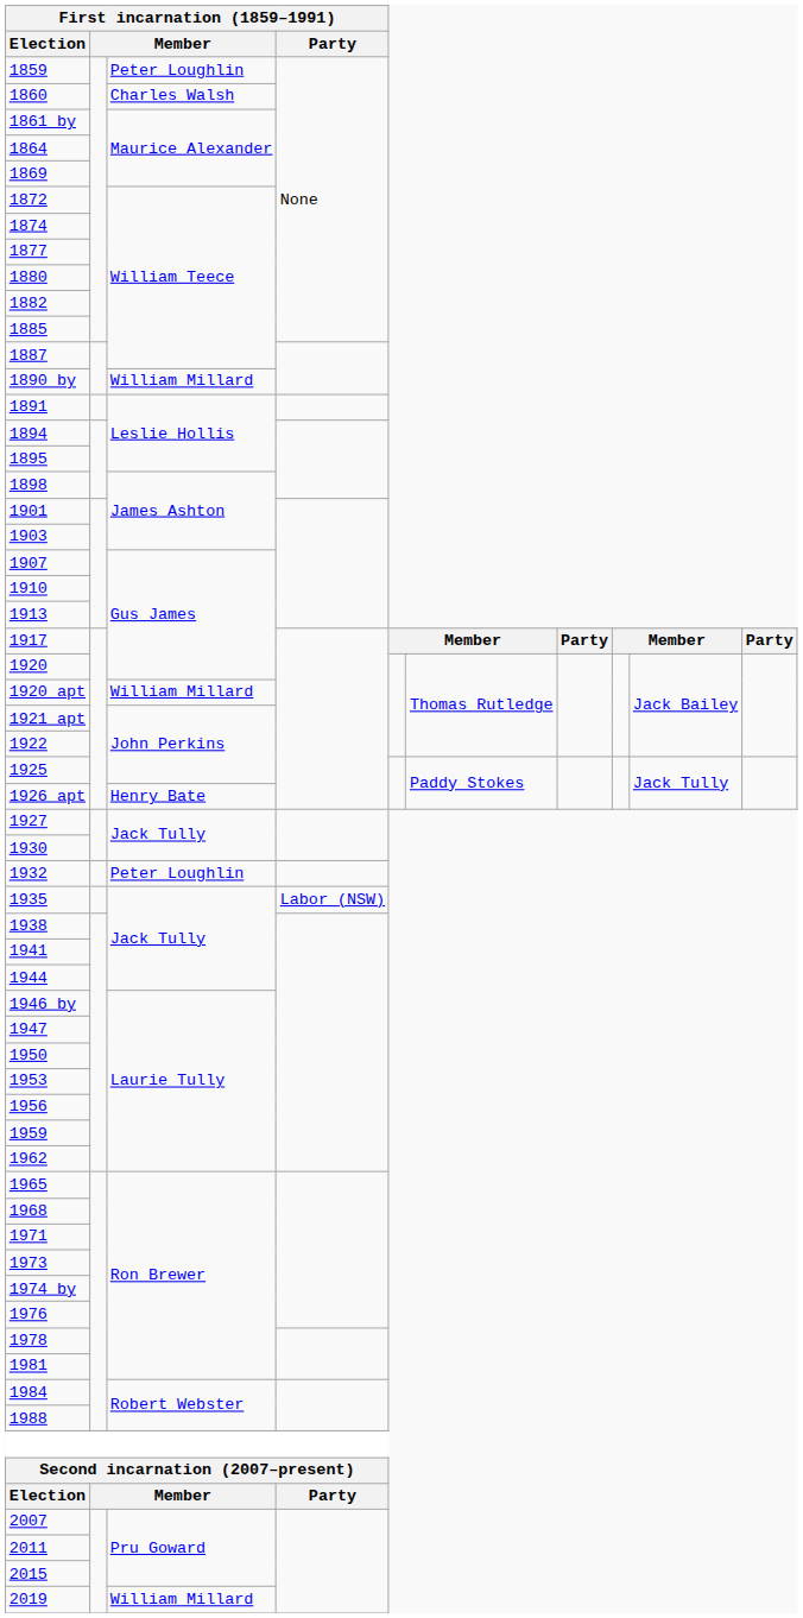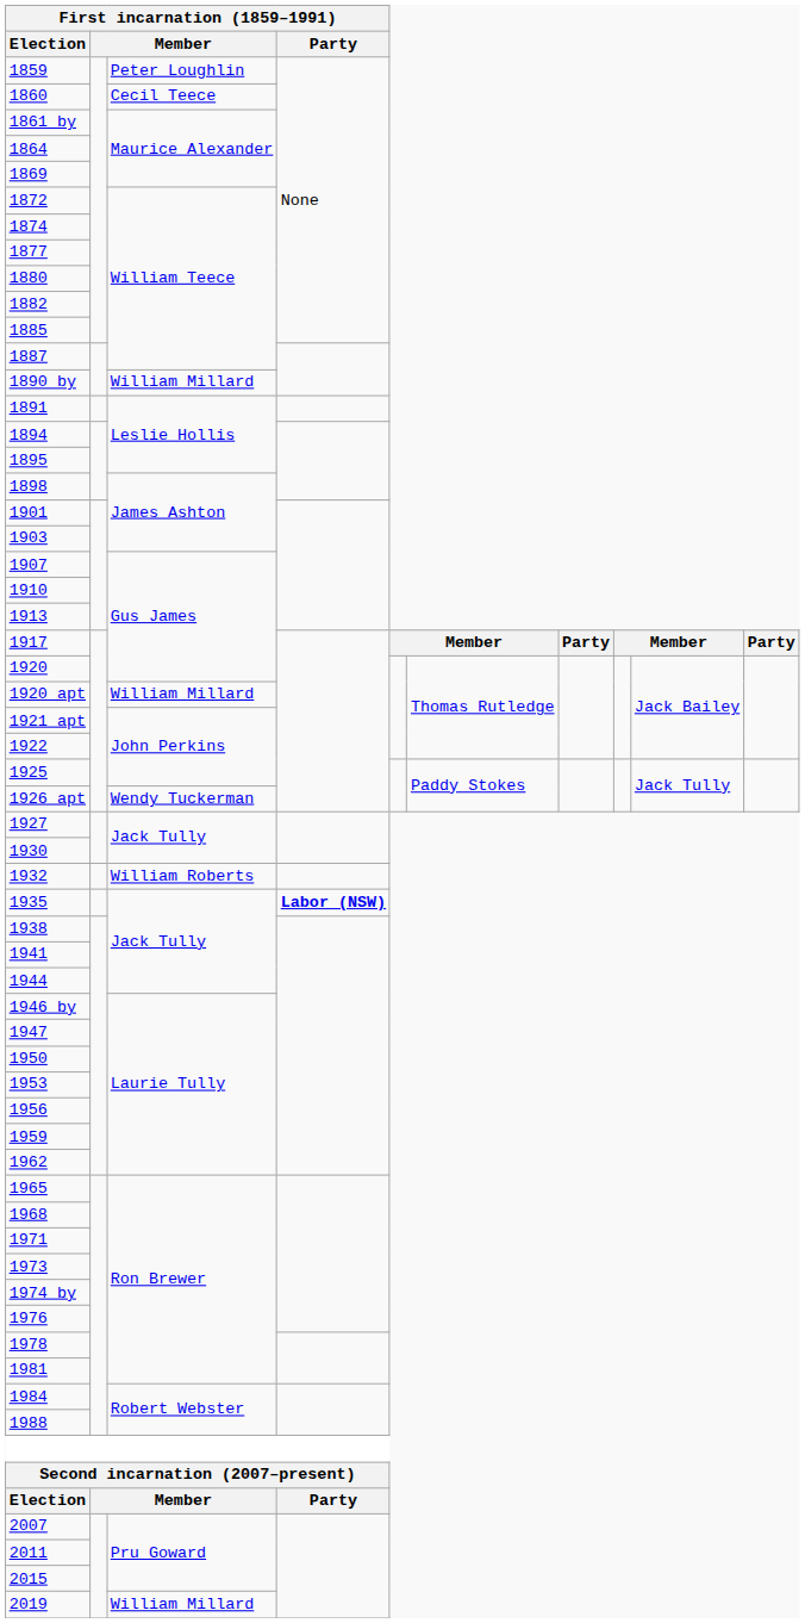 <table class="wikitable" style='border-style: none none none none;'>
 <tr>
 <th colspan="4">First incarnation (1859–1991)</th>
 </tr>
 <tr>
 <th>Election</th>
 <th colspan="2">Member</th>
 <th>Party</th>
 </tr>
 <tr style="background: #f9f9f9">
 <td><a href='#'>1859</a></td>
 <td rowspan="11" > </td>
 <td><a href='#'>Peter Loughlin</a></td>
 <td rowspan="11">None</td>
 </tr>
 <tr style="background: #f9f9f9">
 <td><a href='#'>1860</a></td>
-<td><a href='#'>Charles Walsh</a></td>
+<td><a href='#'>Cecil Teece</a></td>
 </tr>
 <tr style="background: #f9f9f9">
 <td><a href='#'>1861 by</a></td>
 <td rowspan="3"><a href='#'>Maurice Alexander</a></td>
 </tr>
 <tr style="background: #f9f9f9">
 <td><a href='#'>1864</a></td>
 </tr>
 <tr style="background: #f9f9f9">
 <td><a href='#'>1869</a></td>
 </tr>
 <tr style="background: #f9f9f9">
 <td><a href='#'>1872</a></td>
 <td rowspan="7"><a href='#'>William Teece</a></td>
 </tr>
 <tr style="background: #f9f9f9">
 <td><a href='#'>1874</a></td>
 </tr>
 <tr style="background: #f9f9f9">
 <td><a href='#'>1877</a></td>
 </tr>
 <tr style="background: #f9f9f9">
 <td><a href='#'>1880</a></td>
 </tr>
 <tr style="background: #f9f9f9">
 <td><a href='#'>1882</a></td>
 </tr>
 <tr style="background: #f9f9f9">
 <td><a href='#'>1885</a></td>
 </tr>
 <tr style="background: #f9f9f9">
 <td><a href='#'>1887</a></td>
 <td rowspan="2" > </td>
 <td rowspan="2"></td>
 </tr>
 <tr style="background: #f9f9f9">
 <td><a href='#'>1890 by</a></td>
 <td><a href='#'>William Millard</a></td>
 </tr>
 <tr style="background: #f9f9f9">
 <td><a href='#'>1891</a></td>
 <td> </td>
 <td rowspan="3"><a href='#'>Leslie Hollis</a></td>
 <td></td>
 </tr>
 <tr style="background: #f9f9f9">
 <td><a href='#'>1894</a></td>
 <td rowspan="3" > </td>
 <td rowspan="3"></td>
 </tr>
 <tr style="background: #f9f9f9">
 <td><a href='#'>1895</a></td>
 </tr>
 <tr style="background: #f9f9f9">
 <td><a href='#'>1898</a></td>
 <td rowspan="3"><a href='#'>James Ashton</a></td>
 </tr>
 <tr style="background: #f9f9f9">
 <td><a href='#'>1901</a></td>
 <td rowspan="5" > </td>
 <td rowspan="5"></td>
 </tr>
 <tr style="background: #f9f9f9">
 <td><a href='#'>1903</a></td>
 </tr>
 <tr style="background: #f9f9f9">
 <td><a href='#'>1907</a></td>
 <td rowspan="5"><a href='#'>Gus James</a></td>
 </tr>
 <tr style="background: #f9f9f9">
 <td><a href='#'>1910</a></td>
 </tr>
 <tr style="background: #f9f9f9">
 <td><a href='#'>1913</a></td>
 </tr>
 <tr style="background: #f9f9f9">
 <td><a href='#'>1917</a></td>
 <td rowspan="7" > </td>
 <td rowspan="7"></td>
 <th colspan="2">Member</th>
 <th>Party</th>
 <th colspan="2">Member</th>
 <th>Party</th>
 </tr>
 <tr style="background: #f9f9f9">
 <td><a href='#'>1920</a></td>
 <td rowspan="4" > </td>
 <td rowspan="4"><a href='#'>Thomas Rutledge</a></td>
 <td rowspan="4"></td>
 <td rowspan="4" > </td>
 <td rowspan="4"><a href='#'>Jack Bailey</a></td>
 <td rowspan="4"></td>
 </tr>
 <tr style="background: #f9f9f9">
 <td><a href='#'>1920 apt</a></td>
 <td><a href='#'>William Millard</a></td>
 </tr>
 <tr style="background: #f9f9f9">
 <td><a href='#'>1921 apt</a></td>
 <td rowspan="3"><a href='#'>John Perkins</a></td>
 </tr>
 <tr style="background: #f9f9f9">
 <td><a href='#'>1922</a></td>
 </tr>
 <tr style="background: #f9f9f9">
 <td><a href='#'>1925</a></td>
 <td rowspan="2" > </td>
 <td rowspan="2"><a href='#'>Paddy Stokes</a></td>
 <td rowspan="2"></td>
 <td rowspan="2" > </td>
 <td rowspan="2"><a href='#'>Jack Tully</a></td>
 <td rowspan="2"></td>
 </tr>
 <tr style="background: #f9f9f9">
 <td><a href='#'>1926 apt</a></td>
-<td><a href='#'>Henry Bate</a></td>
+<td><a href='#'>Wendy Tuckerman</a></td>
 </tr>
 <tr style="background: #f9f9f9">
 <td><a href='#'>1927</a></td>
 <td rowspan="2" > </td>
 <td rowspan="2"><a href='#'>Jack Tully</a></td>
 <td rowspan="2"></td>
 </tr>
 <tr style="background: #f9f9f9">
 <td><a href='#'>1930</a></td>
 </tr>
 <tr style="background: #f9f9f9">
 <td><a href='#'>1932</a></td>
 <td> </td>
-<td><a href='#'>Peter Loughlin</a></td>
+<td><a href='#'>William Roberts</a></td>
 <td></td>
 </tr>
 <tr style="background: #f9f9f9">
 <td><a href='#'>1935</a></td>
 <td> </td>
 <td rowspan="4"><a href='#'>Jack Tully</a></td>
-<td><a href='#'>Labor (NSW)</a></td>
+<td><strong><a href='#'>Labor (NSW)</a></strong></td>
 </tr>
 <tr style="background: #f9f9f9">
 <td><a href='#'>1938</a></td>
 <td rowspan="10" > </td>
 <td rowspan="10"></td>
 </tr>
 <tr style="background: #f9f9f9">
 <td><a href='#'>1941</a></td>
 </tr>
 <tr style="background: #f9f9f9">
 <td><a href='#'>1944</a></td>
 </tr>
 <tr style="background: #f9f9f9">
 <td><a href='#'>1946 by</a></td>
 <td rowspan="7"><a href='#'>Laurie Tully</a></td>
 </tr>
 <tr style="background: #f9f9f9">
 <td><a href='#'>1947</a></td>
 </tr>
 <tr style="background: #f9f9f9">
 <td><a href='#'>1950</a></td>
 </tr>
 <tr style="background: #f9f9f9">
 <td><a href='#'>1953</a></td>
 </tr>
 <tr style="background: #f9f9f9">
 <td><a href='#'>1956</a></td>
 </tr>
 <tr style="background: #f9f9f9">
 <td><a href='#'>1959</a></td>
 </tr>
 <tr style="background: #f9f9f9">
 <td><a href='#'>1962</a></td>
 </tr>
 <tr style="background: #f9f9f9">
 <td><a href='#'>1965</a></td>
 <td rowspan="10" > </td>
 <td rowspan="8"><a href='#'>Ron Brewer</a></td>
 <td rowspan="6"></td>
 </tr>
 <tr style="background: #f9f9f9">
 <td><a href='#'>1968</a></td>
 </tr>
 <tr style="background: #f9f9f9">
 <td><a href='#'>1971</a></td>
 </tr>
 <tr style="background: #f9f9f9">
 <td><a href='#'>1973</a></td>
 </tr>
 <tr style="background: #f9f9f9">
 <td><a href='#'>1974 by</a></td>
 </tr>
 <tr style="background: #f9f9f9">
 <td><a href='#'>1976</a></td>
 </tr>
 <tr style="background: #f9f9f9">
 <td><a href='#'>1978</a></td>
 <td rowspan="2"></td>
 </tr>
 <tr style="background: #f9f9f9">
 <td><a href='#'>1981</a></td>
 </tr>
 <tr style="background: #f9f9f9">
 <td><a href='#'>1984</a></td>
 <td rowspan="2"><a href='#'>Robert Webster</a></td>
 <td rowspan="2"></td>
 </tr>
 <tr style="background: #f9f9f9">
 <td><a href='#'>1988</a></td>
 </tr>
 <tr>
 <td colspan="4" style='background: #FFFFFF; border-style: none none none none;'> </td>
 </tr>
 <tr>
 <th colspan="4">Second incarnation (2007–present)</th>
 </tr>
 <tr>
 <th>Election</th>
 <th colspan="2">Member</th>
 <th>Party</th>
 </tr>
 <tr style="background: #f9f9f9">
 <td><a href='#'>2007</a></td>
 <td rowspan="4" > </td>
 <td rowspan="3"><a href='#'>Pru Goward</a></td>
 <td rowspan="4"></td>
 </tr>
 <tr style="background: #f9f9f9">
 <td><a href='#'>2011</a></td>
 </tr>
 <tr style="background: #f9f9f9">
 <td><a href='#'>2015</a></td>
 </tr>
 <tr style="background: #f9f9f9">
 <td><a href='#'>2019</a></td>
 <td><a href='#'>William Millard</a></td>
 </tr>
 </table>
